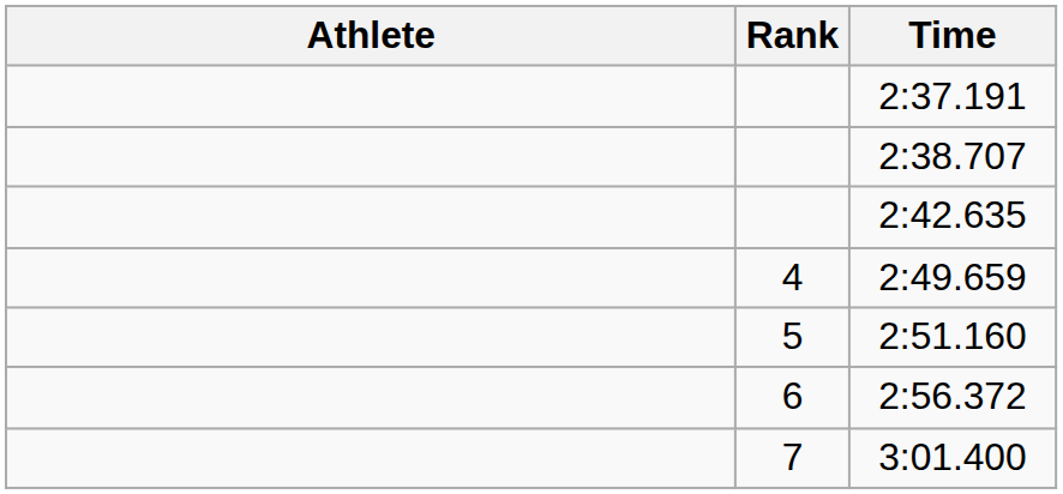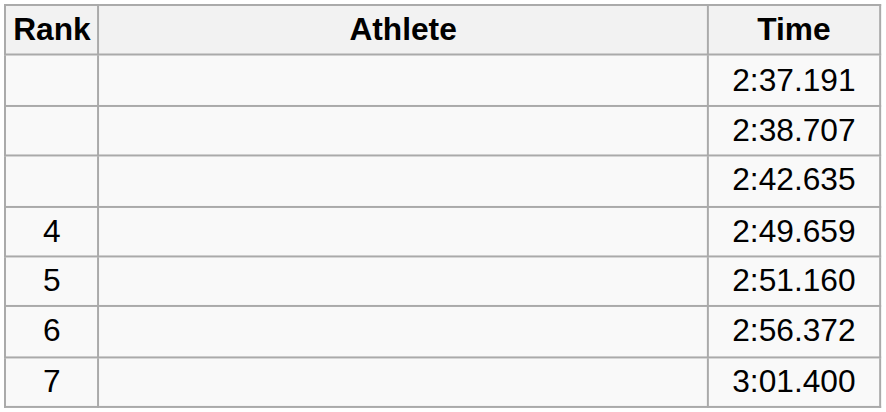 <table class=wikitable style="text-align:center">
 <tr>
+<th width=40>Rank</th>
 <th width=300>Athlete</th>
-<th width=40>Rank</th>
 <th width=80>Time</th>
 </tr>
 <tr>
+<td></td>
 <td style="text-align:left"></td>
-<td></td>
 <td>2:37.191</td>
 </tr>
 <tr>
+<td></td>
 <td style="text-align:left"></td>
-<td></td>
 <td>2:38.707</td>
 </tr>
 <tr>
+<td></td>
 <td style="text-align:left"></td>
-<td></td>
 <td>2:42.635</td>
 </tr>
 <tr>
+<td>4</td>
 <td style="text-align:left"></td>
-<td>4</td>
 <td>2:49.659</td>
 </tr>
 <tr>
+<td>5</td>
 <td style="text-align:left"></td>
-<td>5</td>
 <td>2:51.160</td>
 </tr>
 <tr>
+<td>6</td>
 <td style="text-align:left"></td>
-<td>6</td>
 <td>2:56.372</td>
 </tr>
 <tr>
+<td>7</td>
 <td style="text-align:left"></td>
-<td>7</td>
 <td>3:01.400</td>
 </tr>
 </table>
